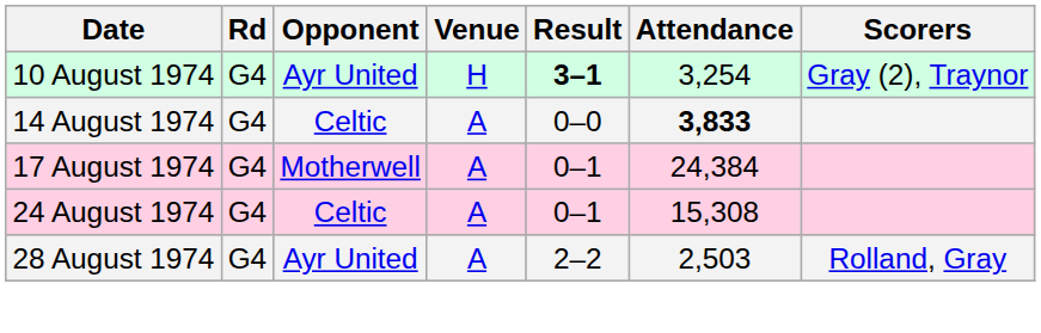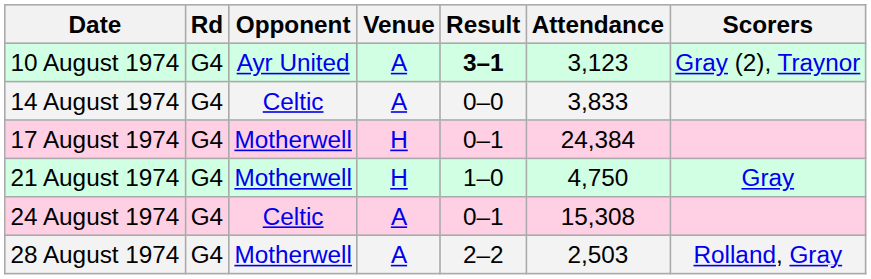 <table class="wikitable sortable" style="font-size:95%; text-align:center">
 <tr>
 <th>Date</th>
 <th>Rd</th>
 <th>Opponent</th>
 <th>Venue</th>
 <th>Result</th>
 <th>Attendance</th>
 <th>Scorers</th>
 </tr>
 <tr bgcolor = "#d0ffe3">
 <td>10 August 1974</td>
 <td>G4</td>
 <td><a href='#'>Ayr United</a></td>
-<td><a href='#'>H</a></td>
+<td><a href='#'>A</a></td>
 <td><strong>3–1</strong></td>
-<td>3,254</td>
+<td>3,123</td>
 <td><a href='#'>Gray</a> (2), <a href='#'>Traynor</a></td>
 </tr>
 <tr bgcolor = "#f3f3f3">
 <td>14 August 1974</td>
 <td>G4</td>
 <td><a href='#'>Celtic</a></td>
 <td><a href='#'>A</a></td>
 <td>0–0</td>
-<td><strong>3,833</strong></td>
+<td>3,833</td>
 <td></td>
 </tr>
 <tr bgcolor = "#ffd0e3">
 <td>17 August 1974</td>
 <td>G4</td>
 <td><a href='#'>Motherwell</a></td>
-<td><a href='#'>A</a></td>
+<td><a href='#'>H</a></td>
 <td>0–1</td>
 <td>24,384</td>
 <td></td>
+</tr>
+<tr bgcolor = "#d0ffe3">
+<td>21 August 1974</td>
+<td>G4</td>
+<td><a href='#'>Motherwell</a></td>
+<td><a href='#'>H</a></td>
+<td>1–0</td>
+<td>4,750</td>
+<td><a href='#'>Gray</a></td>
 </tr>
 <tr bgcolor = "#ffd0e3">
 <td>24 August 1974</td>
 <td>G4</td>
 <td><a href='#'>Celtic</a></td>
 <td><a href='#'>A</a></td>
 <td>0–1</td>
 <td>15,308</td>
 <td></td>
 </tr>
 <tr bgcolor = "#f3f3f3">
 <td>28 August 1974</td>
 <td>G4</td>
-<td><a href='#'>Ayr United</a></td>
+<td><a href='#'>Motherwell</a></td>
 <td><a href='#'>A</a></td>
 <td>2–2</td>
 <td>2,503</td>
 <td><a href='#'>Rolland</a>, <a href='#'>Gray</a></td>
 </tr>
 </table>
